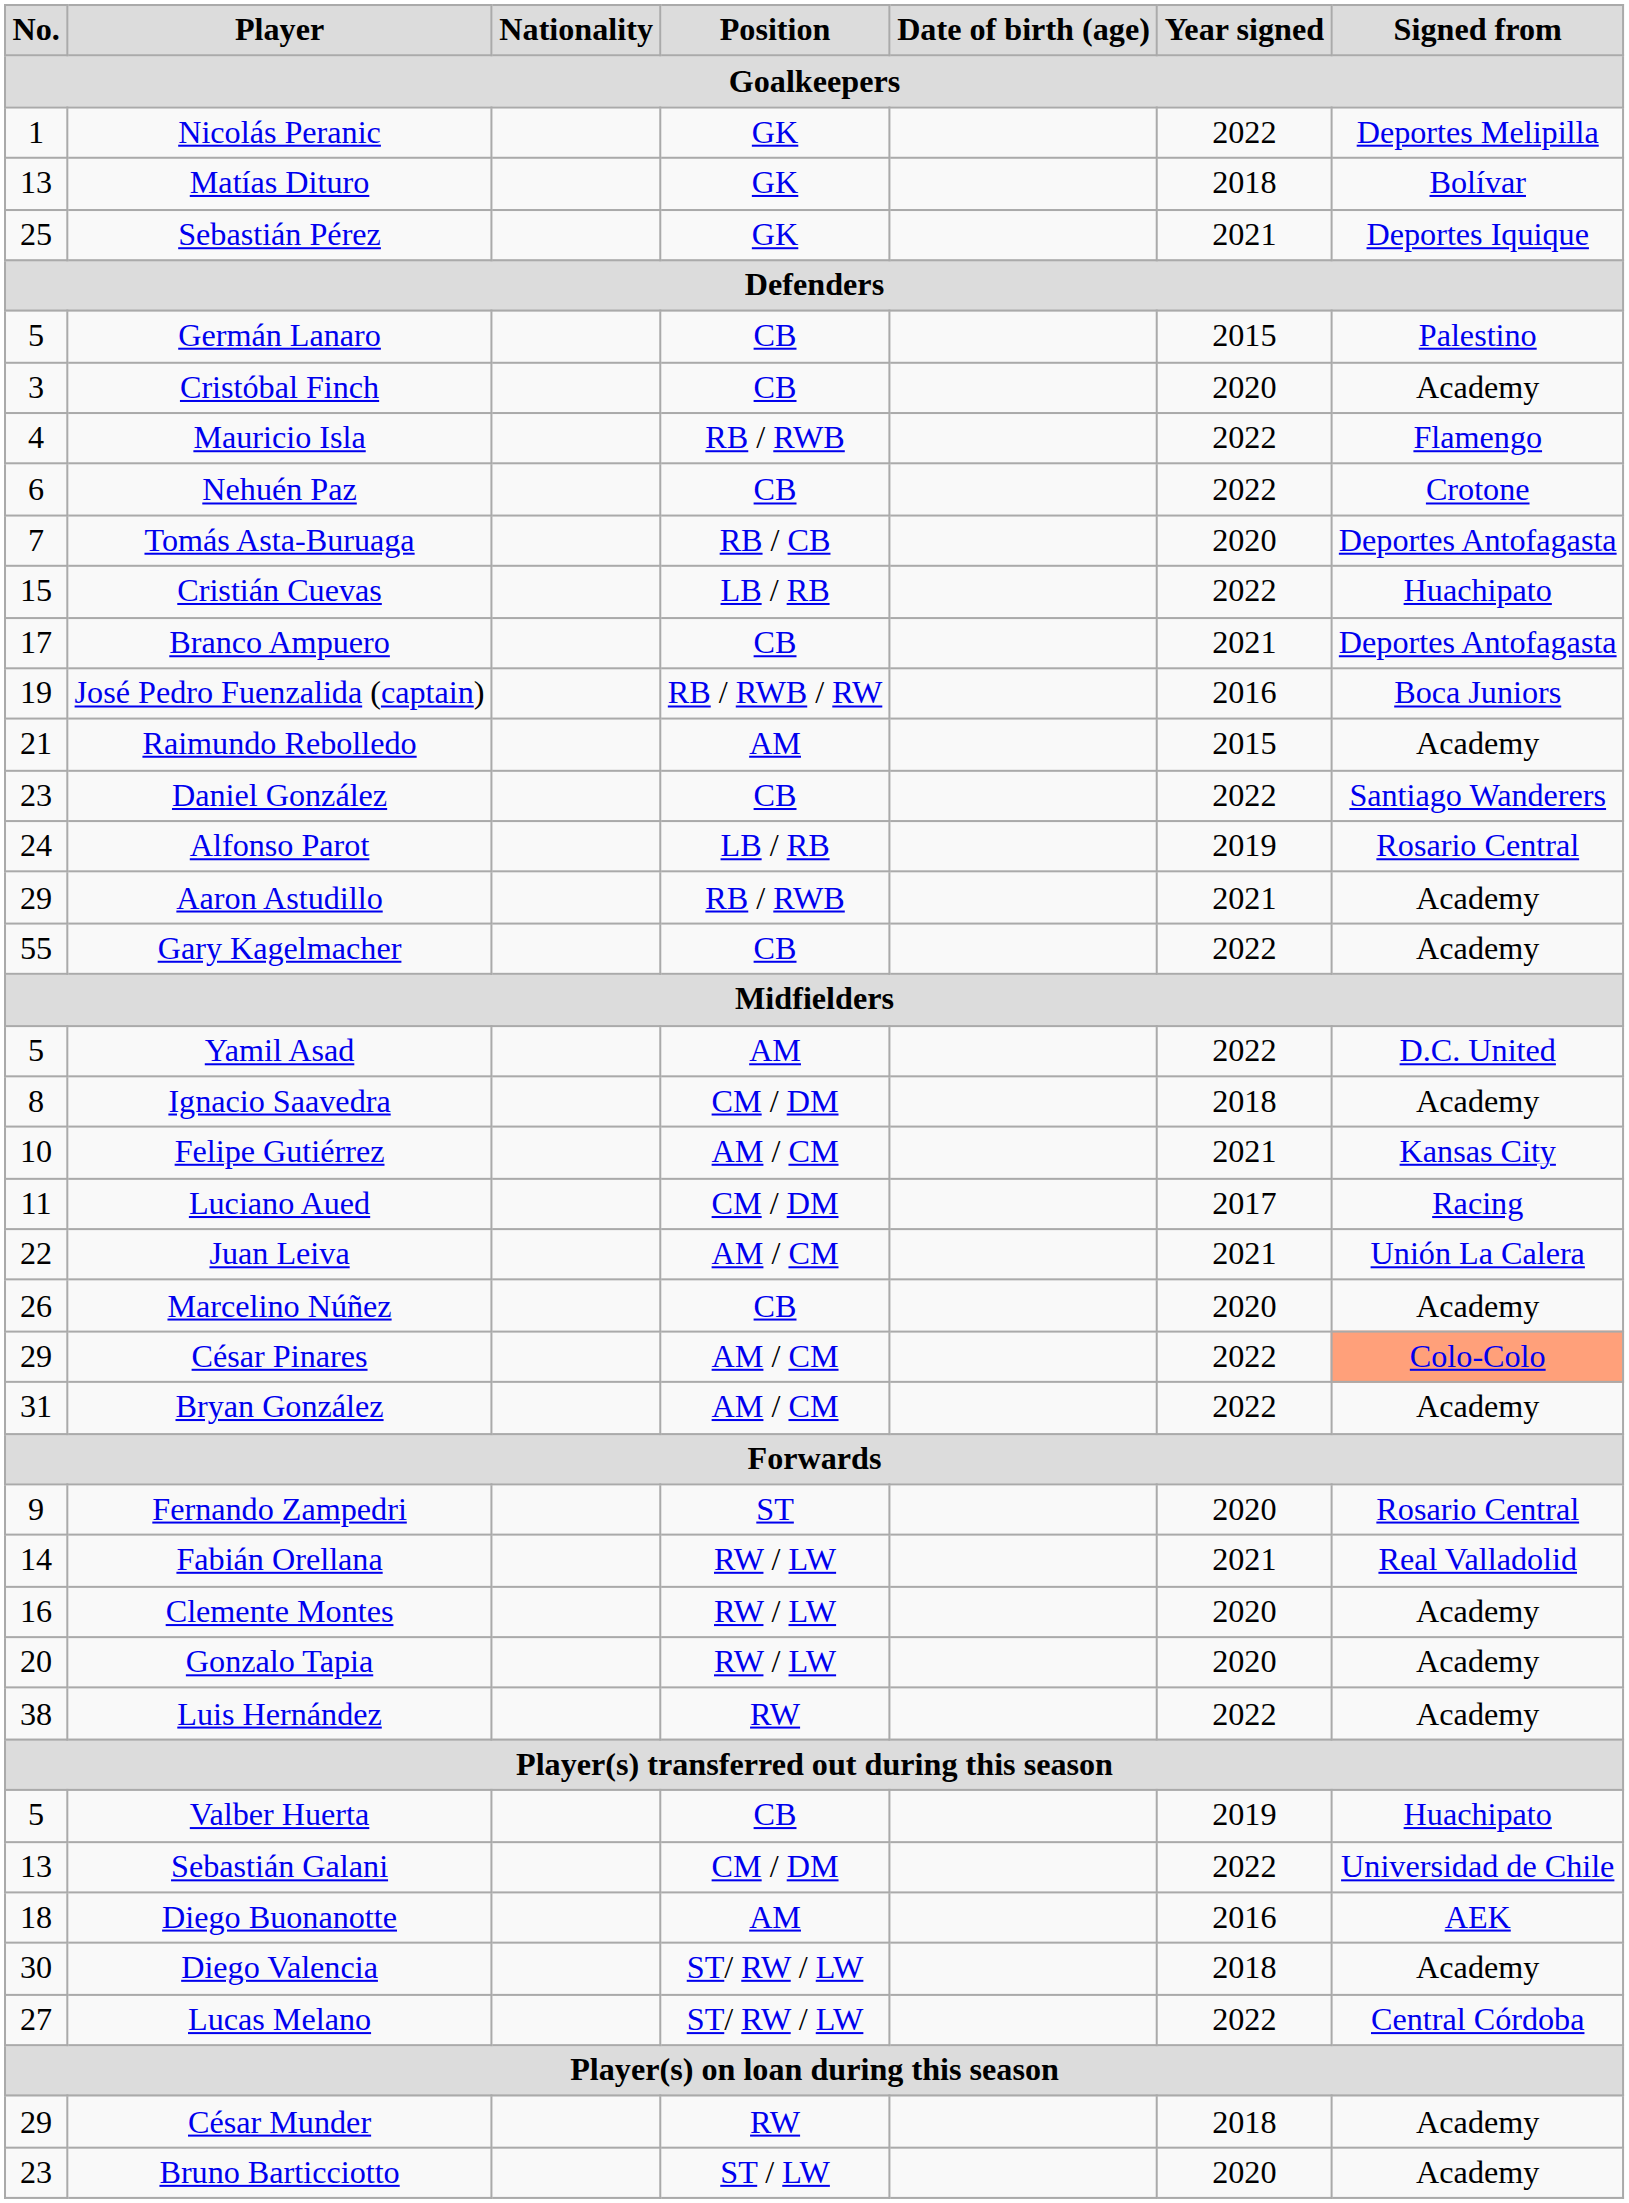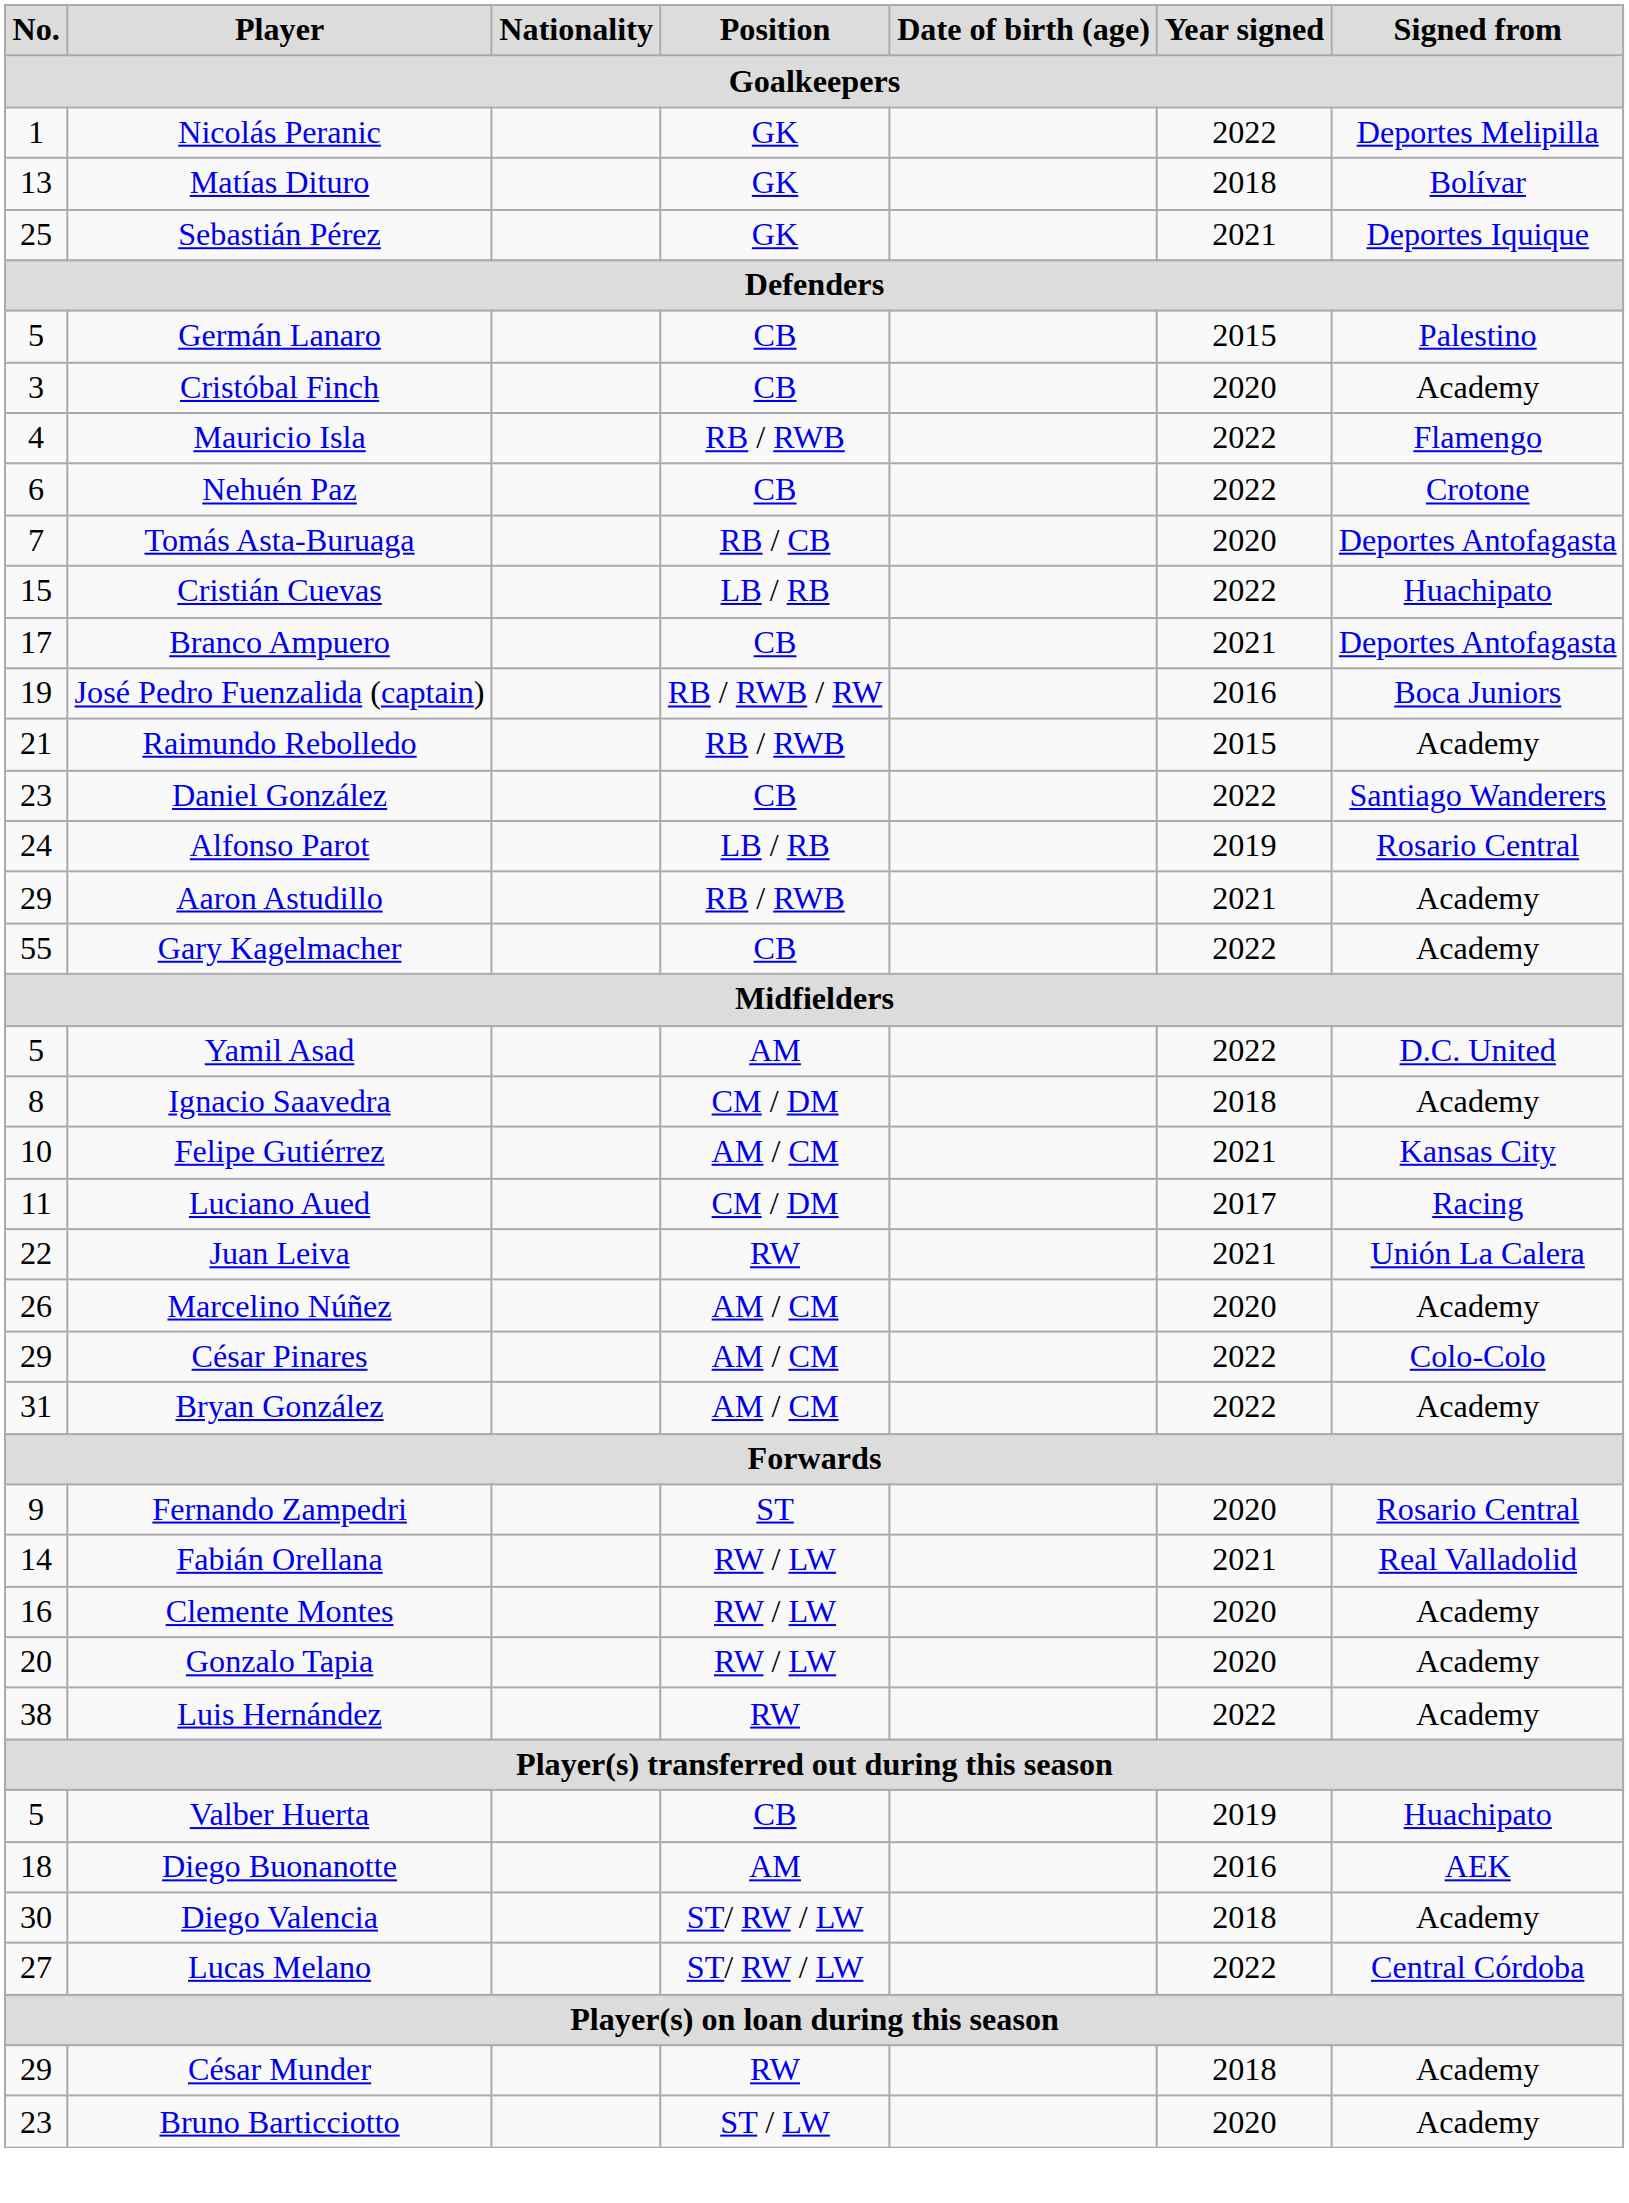 <table class="wikitable sortable" style="text-align:center">
 <tr>
 <th style="background:#dcdcdc; text-align:center;">No.</th>
 <th style="background:#dcdcdc; text-align:center;">Player</th>
 <th style="background:#dcdcdc; text-align:center;">Nationality</th>
 <th style="background:#dcdcdc; text-align:center;">Position</th>
 <th style="background:#dcdcdc; text-align:center;">Date of birth (age)</th>
 <th style="background:#dcdcdc; text-align:center;">Year signed</th>
 <th style="background:#dcdcdc; text-align:center;">Signed from</th>
 </tr>
 <tr>
 <th colspan="7" style="background:#dcdcdc; text-align:center;">Goalkeepers</th>
 </tr>
 <tr>
 <td>1</td>
 <td><a href='#'>Nicolás Peranic</a></td>
 <td></td>
 <td><a href='#'>GK</a></td>
 <td></td>
 <td>2022</td>
 <td><a href='#'>Deportes Melipilla</a></td>
 </tr>
 <tr>
 <td>13</td>
 <td><a href='#'>Matías Dituro</a></td>
 <td></td>
 <td><a href='#'>GK</a></td>
 <td></td>
 <td>2018</td>
 <td><a href='#'>Bolívar</a></td>
 </tr>
 <tr>
 <td>25</td>
 <td><a href='#'>Sebastián Pérez</a></td>
 <td></td>
 <td><a href='#'>GK</a></td>
 <td></td>
 <td>2021</td>
 <td><a href='#'>Deportes Iquique</a></td>
 </tr>
 <tr>
 <th colspan="7" style="background:#dcdcdc; text-align:center;">Defenders</th>
 </tr>
 <tr>
 <td>5</td>
 <td><a href='#'>Germán Lanaro</a></td>
 <td></td>
 <td><a href='#'>CB</a></td>
 <td></td>
 <td>2015</td>
 <td><a href='#'>Palestino</a></td>
 </tr>
 <tr>
 <td>3</td>
 <td><a href='#'>Cristóbal Finch</a></td>
 <td></td>
 <td><a href='#'>CB</a></td>
 <td></td>
 <td>2020</td>
 <td>Academy</td>
 </tr>
 <tr>
 <td>4</td>
 <td><a href='#'>Mauricio Isla</a></td>
 <td></td>
 <td><a href='#'>RB</a> / <a href='#'>RWB</a></td>
 <td></td>
 <td>2022</td>
 <td><a href='#'>Flamengo</a></td>
 </tr>
 <tr>
 <td>6</td>
 <td><a href='#'>Nehuén Paz</a></td>
 <td></td>
 <td><a href='#'>CB</a></td>
 <td></td>
 <td>2022</td>
 <td><a href='#'>Crotone</a></td>
 </tr>
 <tr>
 <td>7</td>
 <td><a href='#'>Tomás Asta-Buruaga</a></td>
 <td></td>
 <td><a href='#'>RB</a> / <a href='#'>CB</a></td>
 <td></td>
 <td>2020</td>
 <td><a href='#'>Deportes Antofagasta</a></td>
 </tr>
 <tr>
 <td>15</td>
 <td><a href='#'>Cristián Cuevas</a></td>
 <td></td>
 <td><a href='#'>LB</a> / <a href='#'>RB</a></td>
 <td></td>
 <td>2022</td>
 <td><a href='#'>Huachipato</a></td>
 </tr>
 <tr>
 <td>17</td>
 <td><a href='#'>Branco Ampuero</a></td>
 <td></td>
 <td><a href='#'>CB</a></td>
 <td></td>
 <td>2021</td>
 <td><a href='#'>Deportes Antofagasta</a></td>
 </tr>
 <tr>
 <td>19</td>
 <td><a href='#'>José Pedro Fuenzalida</a> (<a href='#'>captain</a>)</td>
 <td></td>
 <td><a href='#'>RB</a> / <a href='#'>RWB</a> / <a href='#'>RW</a></td>
 <td></td>
 <td>2016</td>
 <td><a href='#'>Boca Juniors</a></td>
 </tr>
 <tr>
 <td>21</td>
 <td><a href='#'>Raimundo Rebolledo</a></td>
 <td></td>
-<td><a href='#'>AM</a></td>
+<td><a href='#'>RB</a> / <a href='#'>RWB</a></td>
 <td></td>
 <td>2015</td>
 <td>Academy</td>
 </tr>
 <tr>
 <td>23</td>
 <td><a href='#'>Daniel González</a></td>
 <td></td>
 <td><a href='#'>CB</a></td>
 <td></td>
 <td>2022</td>
 <td><a href='#'>Santiago Wanderers</a></td>
 </tr>
 <tr>
 <td>24</td>
 <td><a href='#'>Alfonso Parot</a></td>
 <td></td>
 <td><a href='#'>LB</a> / <a href='#'>RB</a></td>
 <td></td>
 <td>2019</td>
 <td><a href='#'>Rosario Central</a></td>
 </tr>
 <tr>
 <td>29</td>
 <td><a href='#'>Aaron Astudillo</a></td>
 <td></td>
 <td><a href='#'>RB</a> / <a href='#'>RWB</a></td>
 <td></td>
 <td>2021</td>
 <td>Academy</td>
 </tr>
 <tr>
 <td>55</td>
 <td><a href='#'>Gary Kagelmacher</a></td>
 <td></td>
 <td><a href='#'>CB</a></td>
 <td></td>
 <td>2022</td>
 <td>Academy</td>
 </tr>
 <tr>
 <th colspan="7" style="background:#dcdcdc; text-align:center;">Midfielders</th>
 </tr>
 <tr>
 <td>5</td>
 <td><a href='#'>Yamil Asad</a></td>
 <td></td>
 <td><a href='#'>AM</a></td>
 <td></td>
 <td>2022</td>
 <td><a href='#'>D.C. United</a></td>
 </tr>
 <tr>
 <td>8</td>
 <td><a href='#'>Ignacio Saavedra</a></td>
 <td></td>
 <td><a href='#'>CM</a> / <a href='#'>DM</a></td>
 <td></td>
 <td>2018</td>
 <td>Academy</td>
 </tr>
 <tr>
 <td>10</td>
 <td><a href='#'>Felipe Gutiérrez</a></td>
 <td></td>
 <td><a href='#'>AM</a>  / <a href='#'>CM</a></td>
 <td></td>
 <td>2021</td>
 <td><a href='#'>Kansas City</a></td>
 </tr>
 <tr>
 <td>11</td>
 <td><a href='#'>Luciano Aued</a></td>
 <td></td>
 <td><a href='#'>CM</a> / <a href='#'>DM</a></td>
 <td></td>
 <td>2017</td>
 <td><a href='#'>Racing</a></td>
 </tr>
 <tr>
 <td>22</td>
 <td><a href='#'>Juan Leiva</a></td>
 <td></td>
-<td><a href='#'>AM</a>  / <a href='#'>CM</a></td>
+<td><a href='#'>RW</a></td>
 <td></td>
 <td>2021</td>
 <td><a href='#'>Unión La Calera</a></td>
 </tr>
 <tr>
 <td>26</td>
 <td><a href='#'>Marcelino Núñez</a></td>
 <td></td>
-<td><a href='#'>CB</a></td>
+<td><a href='#'>AM</a> / <a href='#'>CM</a></td>
 <td></td>
 <td>2020</td>
 <td>Academy</td>
 </tr>
 <tr>
 <td>29</td>
 <td><a href='#'>César Pinares</a></td>
 <td></td>
 <td><a href='#'>AM</a> / <a href='#'>CM</a></td>
 <td></td>
 <td>2022</td>
-<td style="background: lightsalmon;"><a href='#'>Colo-Colo</a></td>
+<td><a href='#'>Colo-Colo</a></td>
 </tr>
 <tr>
 <td>31</td>
 <td><a href='#'>Bryan González</a></td>
 <td></td>
 <td><a href='#'>AM</a> / <a href='#'>CM</a></td>
 <td></td>
 <td>2022</td>
 <td>Academy</td>
 </tr>
 <tr>
 <th colspan="7" style="background:#dcdcdc; text-align:center;">Forwards</th>
 </tr>
 <tr>
 <td>9</td>
 <td><a href='#'>Fernando Zampedri</a></td>
 <td></td>
 <td><a href='#'>ST</a></td>
 <td></td>
 <td>2020</td>
 <td><a href='#'>Rosario Central</a></td>
 </tr>
 <tr>
 <td>14</td>
 <td><a href='#'>Fabián Orellana</a></td>
 <td></td>
 <td><a href='#'>RW</a> / <a href='#'>LW</a></td>
 <td></td>
 <td>2021</td>
 <td><a href='#'>Real Valladolid</a></td>
 </tr>
 <tr>
 <td>16</td>
 <td><a href='#'>Clemente Montes</a></td>
 <td></td>
 <td><a href='#'>RW</a> / <a href='#'>LW</a></td>
 <td></td>
 <td>2020</td>
 <td>Academy</td>
 </tr>
 <tr>
 <td>20</td>
 <td><a href='#'>Gonzalo Tapia</a></td>
 <td></td>
 <td><a href='#'>RW</a> / <a href='#'>LW</a></td>
 <td></td>
 <td>2020</td>
 <td>Academy</td>
 </tr>
 <tr>
 <td>38</td>
 <td><a href='#'>Luis Hernández</a></td>
 <td></td>
 <td><a href='#'>RW</a></td>
 <td></td>
 <td>2022</td>
 <td>Academy</td>
 </tr>
 <tr>
 <th colspan="7" style="background:#dcdcdc; text-align:center;">Player(s) transferred out during this season</th>
 </tr>
 <tr>
 <td>5</td>
 <td><a href='#'>Valber Huerta</a></td>
 <td></td>
 <td><a href='#'>CB</a></td>
 <td></td>
 <td>2019</td>
 <td><a href='#'>Huachipato</a></td>
 </tr>
 <tr>
-<td>13</td>
-<td><a href='#'>Sebastián Galani</a></td>
-<td></td>
-<td><a href='#'>CM</a> / <a href='#'>DM</a></td>
-<td></td>
-<td>2022</td>
-<td><a href='#'>Universidad de Chile</a></td>
-</tr>
-<tr>
 <td>18</td>
 <td><a href='#'>Diego Buonanotte</a></td>
 <td></td>
 <td><a href='#'>AM</a></td>
 <td></td>
 <td>2016</td>
 <td><a href='#'>AEK</a></td>
 </tr>
 <tr>
 <td>30</td>
 <td><a href='#'>Diego Valencia</a></td>
 <td></td>
 <td><a href='#'>ST</a>/ <a href='#'>RW</a> / <a href='#'>LW</a></td>
 <td></td>
 <td>2018</td>
 <td>Academy</td>
 </tr>
 <tr>
 <td>27</td>
 <td><a href='#'>Lucas Melano</a></td>
 <td></td>
 <td><a href='#'>ST</a>/ <a href='#'>RW</a> / <a href='#'>LW</a></td>
 <td></td>
 <td>2022</td>
 <td><a href='#'>Central Córdoba</a></td>
 </tr>
 <tr>
 <th colspan="7" style="background:#dcdcdc; text-align:center;">Player(s) on loan during this season</th>
 </tr>
 <tr>
 <td>29</td>
 <td><a href='#'>César Munder</a></td>
 <td></td>
 <td><a href='#'>RW</a></td>
 <td></td>
 <td>2018</td>
 <td>Academy</td>
 </tr>
 <tr>
 <td>23</td>
 <td><a href='#'>Bruno Barticciotto</a></td>
 <td></td>
 <td><a href='#'>ST</a> / <a href='#'>LW</a></td>
 <td></td>
 <td>2020</td>
 <td>Academy</td>
 </tr>
 </table>
